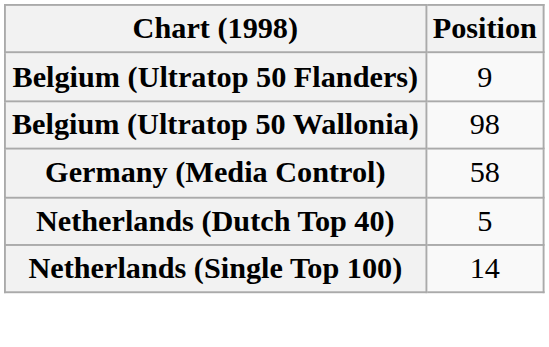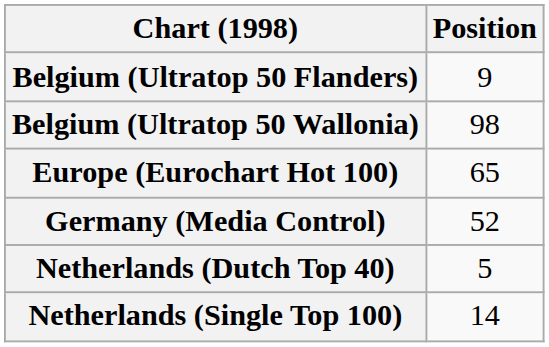 <table class="wikitable sortable plainrowheaders" style="text-align:center">
 <tr>
 <th>Chart (1998)</th>
 <th>Position</th>
 </tr>
 <tr>
 <th scope="row">Belgium (Ultratop 50 Flanders)</th>
 <td>9</td>
 </tr>
 <tr>
 <th scope="row">Belgium (Ultratop 50 Wallonia)</th>
 <td>98</td>
 </tr>
 <tr>
+<th scope="row">Europe (Eurochart Hot 100)</th>
+<td>65</td>
+</tr>
+<tr>
 <th scope="row">Germany (Media Control)</th>
-<td>58</td>
+<td>52</td>
 </tr>
 <tr>
 <th scope="row">Netherlands (Dutch Top 40)</th>
 <td>5</td>
 </tr>
 <tr>
 <th scope="row">Netherlands (Single Top 100)</th>
 <td>14</td>
 </tr>
 </table>
